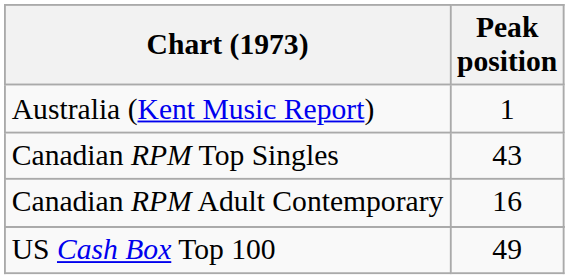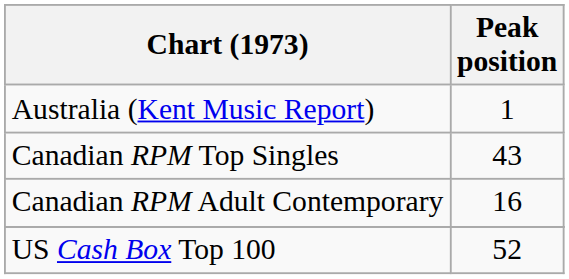 <table class="wikitable sortable">
 <tr>
 <th>Chart (1973)</th>
 <th>Peak<br>position</th>
 </tr>
 <tr>
 <td>Australia (<a href='#'>Kent Music Report</a>)</td>
 <td style="text-align:center;">1</td>
 </tr>
 <tr>
 <td>Canadian <em>RPM</em> Top Singles</td>
 <td style="text-align:center;">43</td>
 </tr>
 <tr>
 <td>Canadian <em>RPM</em> Adult Contemporary</td>
 <td style="text-align:center;">16</td>
 </tr>
 <tr>
 </tr>
 <tr>
 </tr>
 <tr>
 <td>US <a href='#'><em>Cash Box</em></a> Top 100</td>
-<td align="center">49</td>
+<td align="center">52</td>
 </tr>
 </table>
